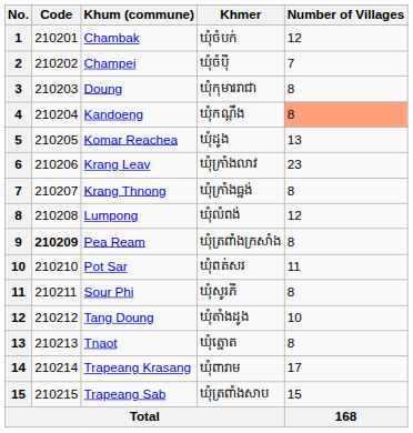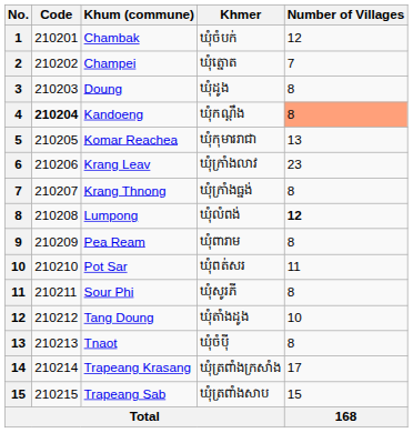 <table class="wikitable sortable">
 <tr>
 <th>No.</th>
 <th>Code</th>
 <th>Khum (commune)</th>
 <th>Khmer</th>
 <th>Number of Villages</th>
 </tr>
 <tr>
 <th>1</th>
 <td>210201</td>
 <td><a href='#'>Chambak</a></td>
 <td>ឃុំចំបក់</td>
 <td>12</td>
 </tr>
 <tr>
 <th>2</th>
 <td>210202</td>
 <td><a href='#'>Champei</a></td>
-<td>ឃុំចំប៉ី</td>
+<td>ឃុំត្នោត</td>
 <td>7</td>
 </tr>
 <tr>
 <th>3</th>
 <td>210203</td>
 <td><a href='#'>Doung</a></td>
-<td>ឃុំកុមាររាជា</td>
+<td>ឃុំដូង</td>
 <td>8</td>
 </tr>
 <tr>
 <th>4</th>
-<td>210204</td>
+<td><strong>210204</strong></td>
 <td><a href='#'>Kandoeng</a></td>
 <td>ឃុំកណ្ដឹង</td>
 <td style="background: lightsalmon;">8</td>
 </tr>
 <tr>
 <th>5</th>
 <td>210205</td>
 <td><a href='#'>Komar Reachea</a></td>
-<td>ឃុំដូង</td>
+<td>ឃុំកុមាររាជា</td>
 <td>13</td>
 </tr>
 <tr>
 <th>6</th>
 <td>210206</td>
 <td><a href='#'>Krang Leav</a></td>
 <td>ឃុំក្រាំងលាវ</td>
 <td>23</td>
 </tr>
 <tr>
 <th>7</th>
 <td>210207</td>
 <td><a href='#'>Krang Thnong</a></td>
 <td>ឃុំក្រាំងធ្នង់</td>
 <td>8</td>
 </tr>
 <tr>
 <th>8</th>
 <td>210208</td>
 <td><a href='#'>Lumpong</a></td>
 <td>ឃុំលំពង់</td>
-<td>12</td>
+<td><strong>12</strong></td>
 </tr>
 <tr>
 <th>9</th>
-<td><strong>210209</strong></td>
+<td>210209</td>
 <td><a href='#'>Pea Ream</a></td>
-<td>ឃុំត្រពាំងក្រសាំង</td>
+<td>ឃុំពារាម</td>
 <td>8</td>
 </tr>
 <tr>
 <th>10</th>
 <td>210210</td>
 <td><a href='#'>Pot Sar</a></td>
 <td>ឃុំពត់សរ</td>
 <td>11</td>
 </tr>
 <tr>
 <th>11</th>
 <td>210211</td>
 <td><a href='#'>Sour Phi</a></td>
 <td>ឃុំសូរភី</td>
 <td>8</td>
 </tr>
 <tr>
 <th>12</th>
 <td>210212</td>
 <td><a href='#'>Tang Doung</a></td>
 <td>ឃុំតាំងដូង</td>
 <td>10</td>
 </tr>
 <tr>
 <th>13</th>
 <td>210213</td>
 <td><a href='#'>Tnaot</a></td>
-<td>ឃុំត្នោត</td>
+<td>ឃុំចំប៉ី</td>
 <td>8</td>
 </tr>
 <tr>
 <th>14</th>
 <td>210214</td>
 <td><a href='#'>Trapeang Krasang</a></td>
-<td>ឃុំពារាម</td>
+<td>ឃុំត្រពាំងក្រសាំង</td>
 <td>17</td>
 </tr>
 <tr>
 <th>15</th>
 <td>210215</td>
 <td><a href='#'>Trapeang Sab</a></td>
 <td>ឃុំត្រពាំងសាប</td>
 <td>15</td>
 </tr>
 <tr>
 <th colspan="4">Total</th>
 <th>168</th>
 </tr>
 </table>
